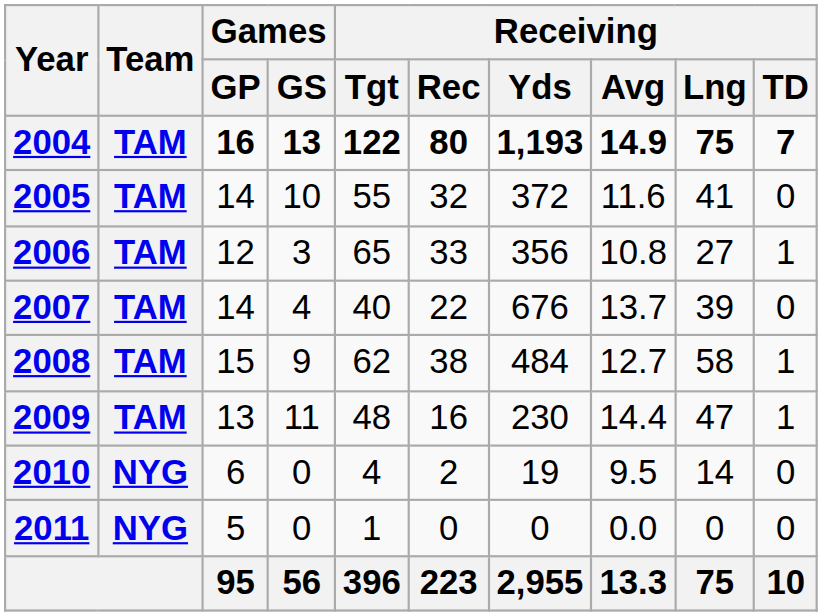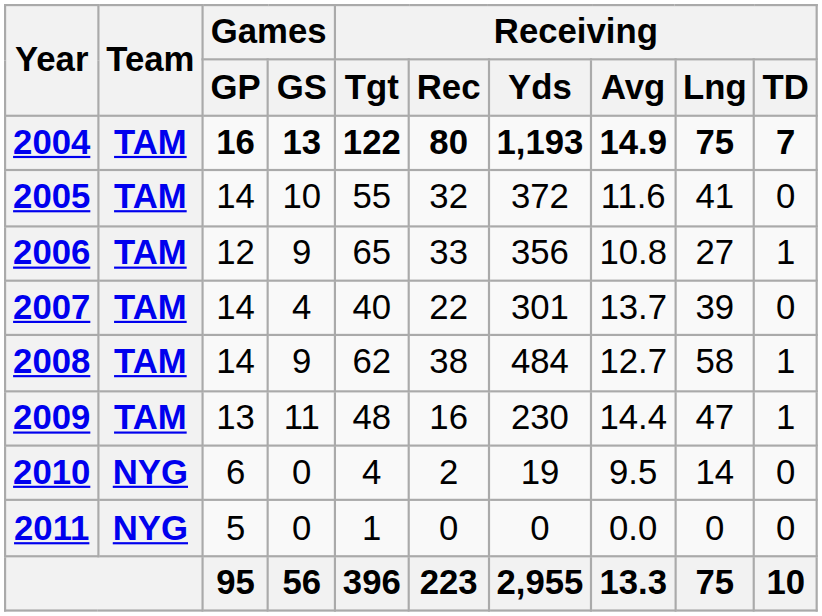 <table class="wikitable" style="text-align:center">
 <tr>
 <th rowspan="2">Year</th>
 <th rowspan="2">Team</th>
 <th colspan="2">Games</th>
 <th colspan="6">Receiving</th>
 </tr>
 <tr>
 <th>GP</th>
 <th>GS</th>
 <th>Tgt</th>
 <th>Rec</th>
 <th>Yds</th>
 <th>Avg</th>
 <th>Lng</th>
 <th>TD</th>
 </tr>
 <tr>
 <th><a href='#'>2004</a></th>
 <th><a href='#'>TAM</a></th>
 <td><strong>16</strong></td>
 <td><strong>13</strong></td>
 <td><strong>122</strong></td>
 <td><strong>80</strong></td>
 <td><strong>1,193</strong></td>
 <td><strong>14.9</strong></td>
 <td><strong>75</strong></td>
 <td><strong>7</strong></td>
 </tr>
 <tr>
 <th><a href='#'>2005</a></th>
 <th><a href='#'>TAM</a></th>
 <td>14</td>
 <td>10</td>
 <td>55</td>
 <td>32</td>
 <td>372</td>
 <td>11.6</td>
 <td>41</td>
 <td>0</td>
 </tr>
 <tr>
 <th><a href='#'>2006</a></th>
 <th><a href='#'>TAM</a></th>
 <td>12</td>
-<td>3</td>
+<td>9</td>
 <td>65</td>
 <td>33</td>
 <td>356</td>
 <td>10.8</td>
 <td>27</td>
 <td>1</td>
 </tr>
 <tr>
 <th><a href='#'>2007</a></th>
 <th><a href='#'>TAM</a></th>
 <td>14</td>
 <td>4</td>
 <td>40</td>
 <td>22</td>
-<td>676</td>
+<td>301</td>
 <td>13.7</td>
 <td>39</td>
 <td>0</td>
 </tr>
 <tr>
 <th><a href='#'>2008</a></th>
 <th><a href='#'>TAM</a></th>
-<td>15</td>
+<td>14</td>
 <td>9</td>
 <td>62</td>
 <td>38</td>
 <td>484</td>
 <td>12.7</td>
 <td>58</td>
 <td>1</td>
 </tr>
 <tr>
 <th><a href='#'>2009</a></th>
 <th><a href='#'>TAM</a></th>
 <td>13</td>
 <td>11</td>
 <td>48</td>
 <td>16</td>
 <td>230</td>
 <td>14.4</td>
 <td>47</td>
 <td>1</td>
 </tr>
 <tr>
 <th><a href='#'>2010</a></th>
 <th><a href='#'>NYG</a></th>
 <td>6</td>
 <td>0</td>
 <td>4</td>
 <td>2</td>
 <td>19</td>
 <td>9.5</td>
 <td>14</td>
 <td>0</td>
 </tr>
 <tr>
 <th><a href='#'>2011</a></th>
 <th><a href='#'>NYG</a></th>
 <td>5</td>
 <td>0</td>
 <td>1</td>
 <td>0</td>
 <td>0</td>
 <td>0.0</td>
 <td>0</td>
 <td>0</td>
 </tr>
 <tr>
 <th colspan="2"></th>
 <th>95</th>
 <th>56</th>
 <th>396</th>
 <th>223</th>
 <th>2,955</th>
 <th>13.3</th>
 <th>75</th>
 <th>10</th>
 </tr>
 </table>
